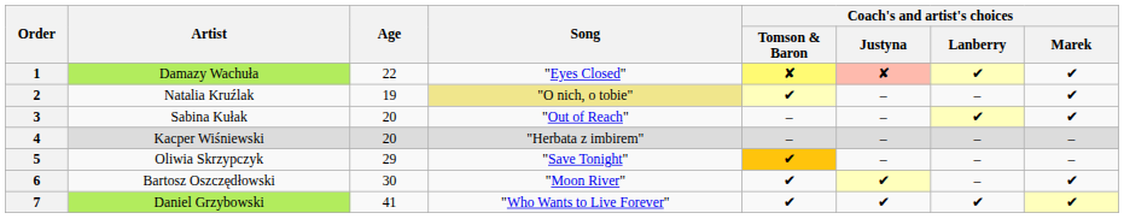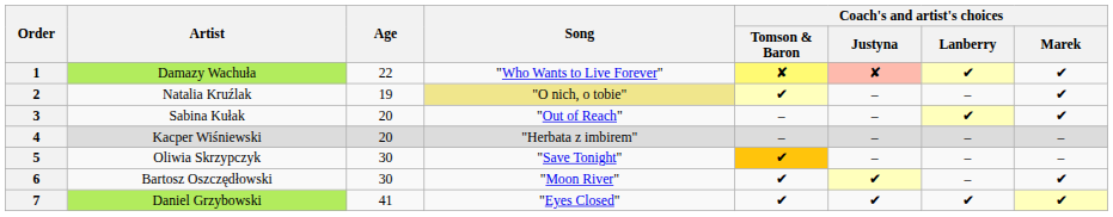 <table class="wikitable" style="text-align:center; line-height:17px; width:100%">
 <tr>
 <th scope="col" rowspan="2" style="width:04%">Order</th>
 <th scope="col" rowspan="2" style="width:18%">Artist</th>
 <th scope="col" rowspan="2" style="width:05%">Age</th>
 <th scope="col" rowspan="2" style="width:20%">Song</th>
 <th scope="col" colspan="4" style="width:24%">Coach's and artist's choices</th>
 </tr>
 <tr>
 <th style="width:06%">Tomson & Baron</th>
 <th style="width:06%">Justyna</th>
 <th style="width:06%">Lanberry</th>
 <th style="width:06%">Marek</th>
 </tr>
 <tr>
 <th>1</th>
 <td style="background:#B2EC5D">Damazy Wachuła</td>
 <td>22</td>
-<td>"<a href='#'>Eyes Closed</a>"</td>
+<td>"<a href='#'>Who Wants to Live Forever</a>"</td>
 <td bgcolor="#fffa73">✘</td>
 <td bgcolor="#febaad">✘</td>
 <td bgcolor="#ffffbc">✔</td>
 <td>✔</td>
 </tr>
 <tr>
 <th>2</th>
 <td>Natalia Kruźlak</td>
 <td>19</td>
 <td style="background: khaki;">"O nich, o tobie"</td>
 <td bgcolor="#ffffbc">✔</td>
 <td>–</td>
 <td>–</td>
 <td>✔</td>
 </tr>
 <tr>
 <th>3</th>
 <td>Sabina Kułak</td>
 <td>20</td>
 <td>"<a href='#'>Out of Reach</a>"</td>
 <td>–</td>
 <td>–</td>
 <td bgcolor="#ffffbc">✔</td>
 <td>✔</td>
 </tr>
 <tr style="background:#DCDCDC">
 <th>4</th>
 <td>Kacper Wiśniewski</td>
 <td>20</td>
 <td>"Herbata z imbirem"</td>
 <td>–</td>
 <td>–</td>
 <td>–</td>
 <td>–</td>
 </tr>
 <tr>
 <th>5</th>
 <td>Oliwia Skrzypczyk</td>
-<td>29</td>
+<td>30</td>
 <td>"<a href='#'>Save Tonight</a>"</td>
 <td bgcolor="#ffc40c">✔</td>
 <td>–</td>
 <td>–</td>
 <td>–</td>
 </tr>
 <tr>
 <th>6</th>
 <td>Bartosz Oszczędłowski</td>
 <td>30</td>
 <td>"<a href='#'>Moon River</a>"</td>
 <td>✔</td>
 <td bgcolor="#ffffbc">✔</td>
 <td>–</td>
 <td>✔</td>
 </tr>
 <tr>
 <th>7</th>
 <td style="background:#B2EC5D">Daniel Grzybowski</td>
 <td>41</td>
-<td>"<a href='#'>Who Wants to Live Forever</a>"</td>
+<td>"<a href='#'>Eyes Closed</a>"</td>
 <td>✔</td>
 <td>✔</td>
 <td>✔</td>
 <td bgcolor="#ffffbc">✔</td>
 </tr>
 </table>
